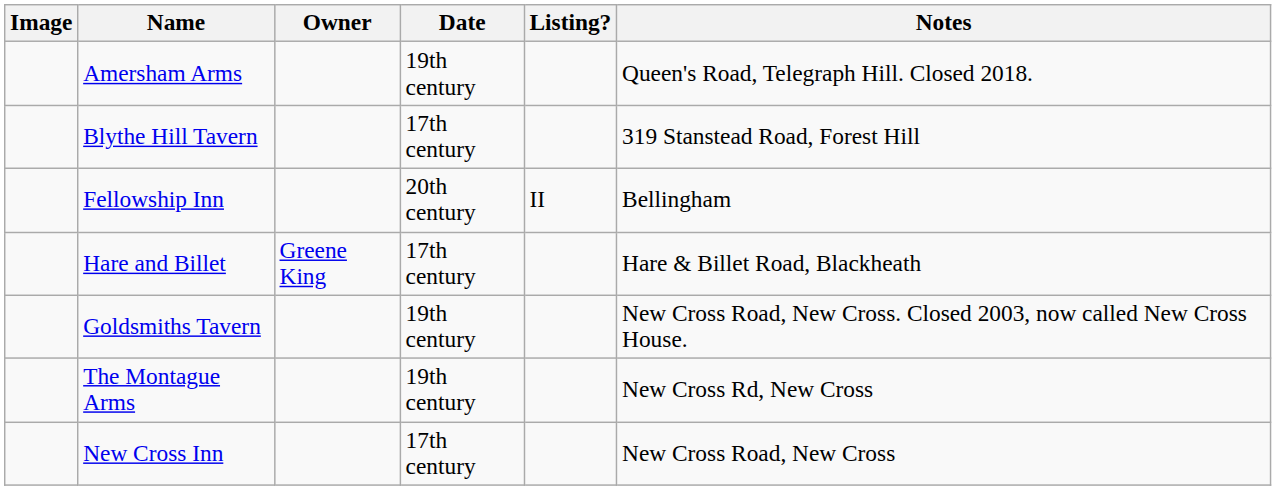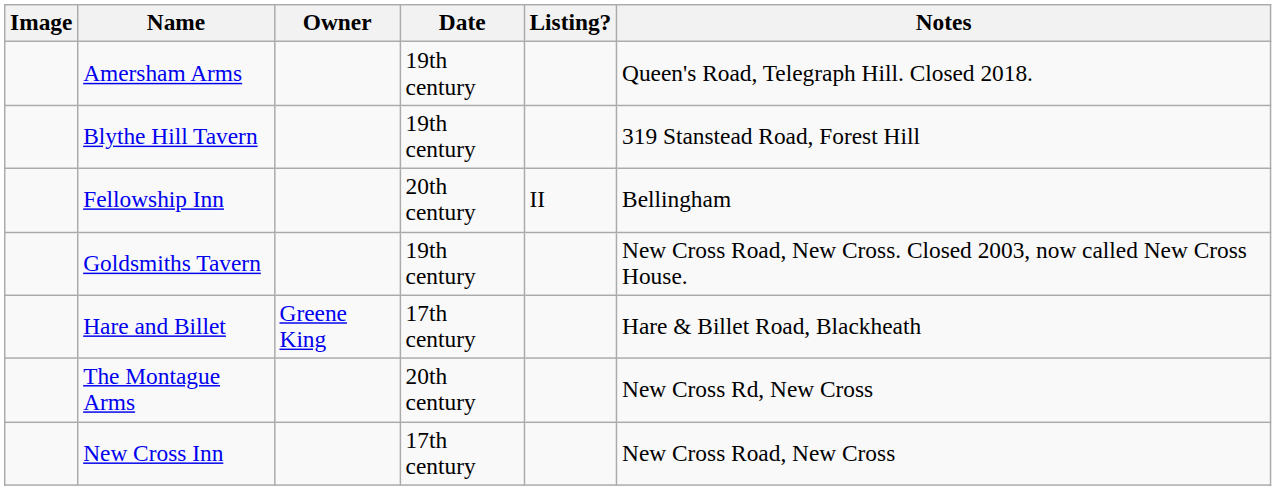 <table class="wikitable sortable">
 <tr>
 <th>Image</th>
 <th>Name</th>
 <th>Owner</th>
 <th>Date</th>
 <th>Listing?</th>
 <th>Notes</th>
 </tr>
 <tr>
 <td></td>
 <td><a href='#'>Amersham Arms</a></td>
 <td></td>
 <td>19th century</td>
 <td></td>
 <td>Queen's Road, Telegraph Hill. Closed 2018.</td>
 </tr>
 <tr>
 <td></td>
 <td><a href='#'>Blythe Hill Tavern</a></td>
 <td></td>
-<td>17th century</td>
+<td>19th century</td>
 <td></td>
 <td>319 Stanstead Road, Forest Hill</td>
 </tr>
 <tr>
 <td></td>
 <td><a href='#'>Fellowship Inn</a></td>
 <td></td>
 <td>20th century</td>
 <td>II</td>
 <td>Bellingham</td>
 </tr>
 <tr>
 <td></td>
+<td><a href='#'>Goldsmiths Tavern</a></td>
+<td></td>
+<td>19th century</td>
+<td></td>
+<td>New Cross Road, New Cross. Closed 2003, now called New Cross House.</td>
+</tr>
+<tr>
+<td></td>
 <td><a href='#'>Hare and Billet</a></td>
 <td><a href='#'>Greene King</a></td>
 <td>17th century</td>
 <td></td>
 <td>Hare & Billet Road, Blackheath</td>
 </tr>
 <tr>
 <td></td>
-<td><a href='#'>Goldsmiths Tavern</a></td>
-<td></td>
-<td>19th century</td>
-<td></td>
-<td>New Cross Road, New Cross. Closed 2003, now called New Cross House.</td>
-</tr>
-<tr>
-<td></td>
 <td><a href='#'>The Montague Arms</a></td>
 <td></td>
-<td>19th century</td>
+<td>20th century</td>
 <td></td>
 <td>New Cross Rd, New Cross</td>
 </tr>
 <tr>
 <td></td>
 <td><a href='#'>New Cross Inn</a></td>
 <td></td>
 <td>17th century</td>
 <td></td>
 <td>New Cross Road, New Cross</td>
 </tr>
 </table>
